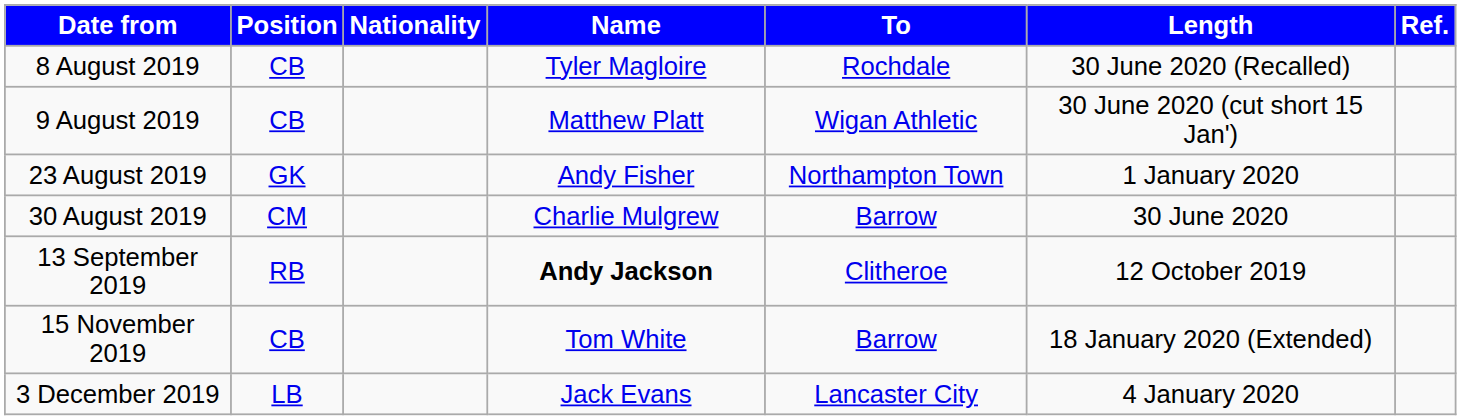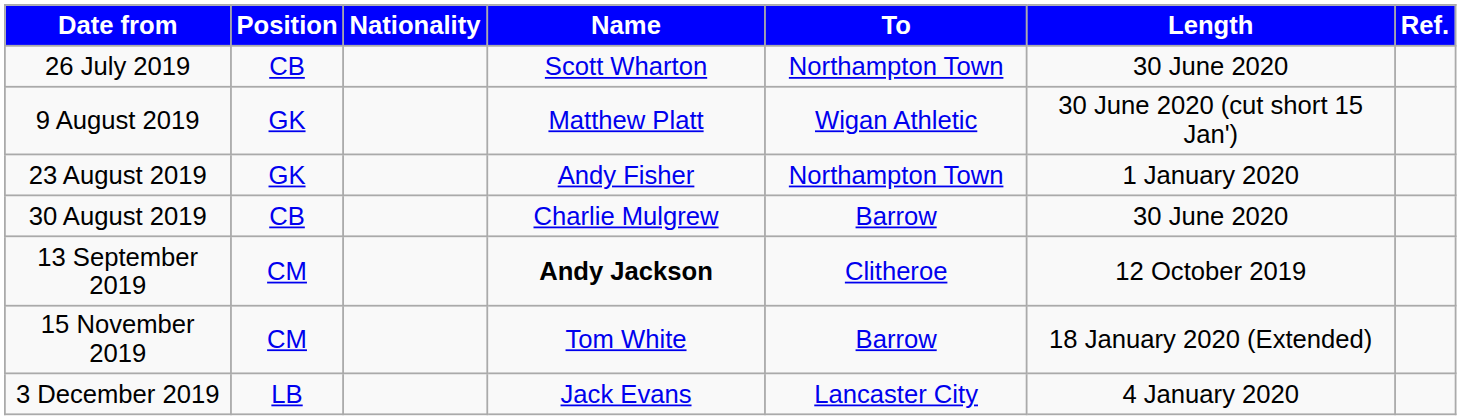 <table class="wikitable"  style="text-align:center; font-size:90%; ">
 <tr>
 <th style="background:#0000FF; color:white; width:120px;">Date from</th>
 <th style="background:#0000FF; color:white; width:50px;">Position</th>
 <th style="background:#0000FF; color:white; width:50px;">Nationality</th>
 <th style="background:#0000FF; color:white; width:150px;">Name</th>
 <th style="background:#0000FF; color:white; width:140px;">To</th>
 <th style="background:#0000FF; color:white; width:200px;">Length</th>
 <th style="background:#0000FF; color:white; width:25px;">Ref.</th>
 </tr>
 <tr>
-<td>8 August 2019</td>
+<td>26 July 2019</td>
 <td><a href='#'>CB</a></td>
 <td></td>
-<td><a href='#'>Tyler Magloire</a></td>
-<td> <a href='#'>Rochdale</a></td>
-<td>30 June 2020 (Recalled)</td>
+<td><a href='#'>Scott Wharton</a></td>
+<td> <a href='#'>Northampton Town</a></td>
+<td>30 June 2020</td>
 <td></td>
 </tr>
 <tr>
 <td>9 August 2019</td>
-<td><a href='#'>CB</a></td>
+<td><a href='#'>GK</a></td>
 <td></td>
 <td><a href='#'>Matthew Platt</a></td>
 <td> <a href='#'>Wigan Athletic</a></td>
 <td>30 June 2020 (cut short 15 Jan')</td>
 <td></td>
 </tr>
 <tr>
 <td>23 August 2019</td>
 <td><a href='#'>GK</a></td>
 <td></td>
 <td><a href='#'>Andy Fisher</a></td>
 <td> <a href='#'>Northampton Town</a></td>
 <td>1 January 2020</td>
 <td></td>
 </tr>
 <tr>
 <td>30 August 2019</td>
-<td><a href='#'>CM</a></td>
+<td><a href='#'>CB</a></td>
 <td></td>
 <td><a href='#'>Charlie Mulgrew</a></td>
 <td> <a href='#'>Barrow</a></td>
 <td>30 June 2020</td>
 <td></td>
 </tr>
 <tr>
 <td>13 September 2019</td>
-<td><a href='#'>RB</a></td>
+<td><a href='#'>CM</a></td>
 <td></td>
 <td><strong>Andy Jackson</strong></td>
 <td> <a href='#'>Clitheroe</a></td>
 <td>12 October 2019</td>
 <td></td>
 </tr>
 <tr>
 <td>15 November 2019</td>
-<td><a href='#'>CB</a></td>
+<td><a href='#'>CM</a></td>
 <td></td>
 <td><a href='#'>Tom White</a></td>
 <td> <a href='#'>Barrow</a></td>
 <td>18 January 2020 (Extended)</td>
 <td></td>
 </tr>
 <tr>
 <td>3 December 2019</td>
 <td><a href='#'>LB</a></td>
 <td></td>
 <td><a href='#'>Jack Evans</a></td>
 <td> <a href='#'>Lancaster City</a></td>
 <td>4 January 2020</td>
 <td></td>
 </tr>
 </table>
